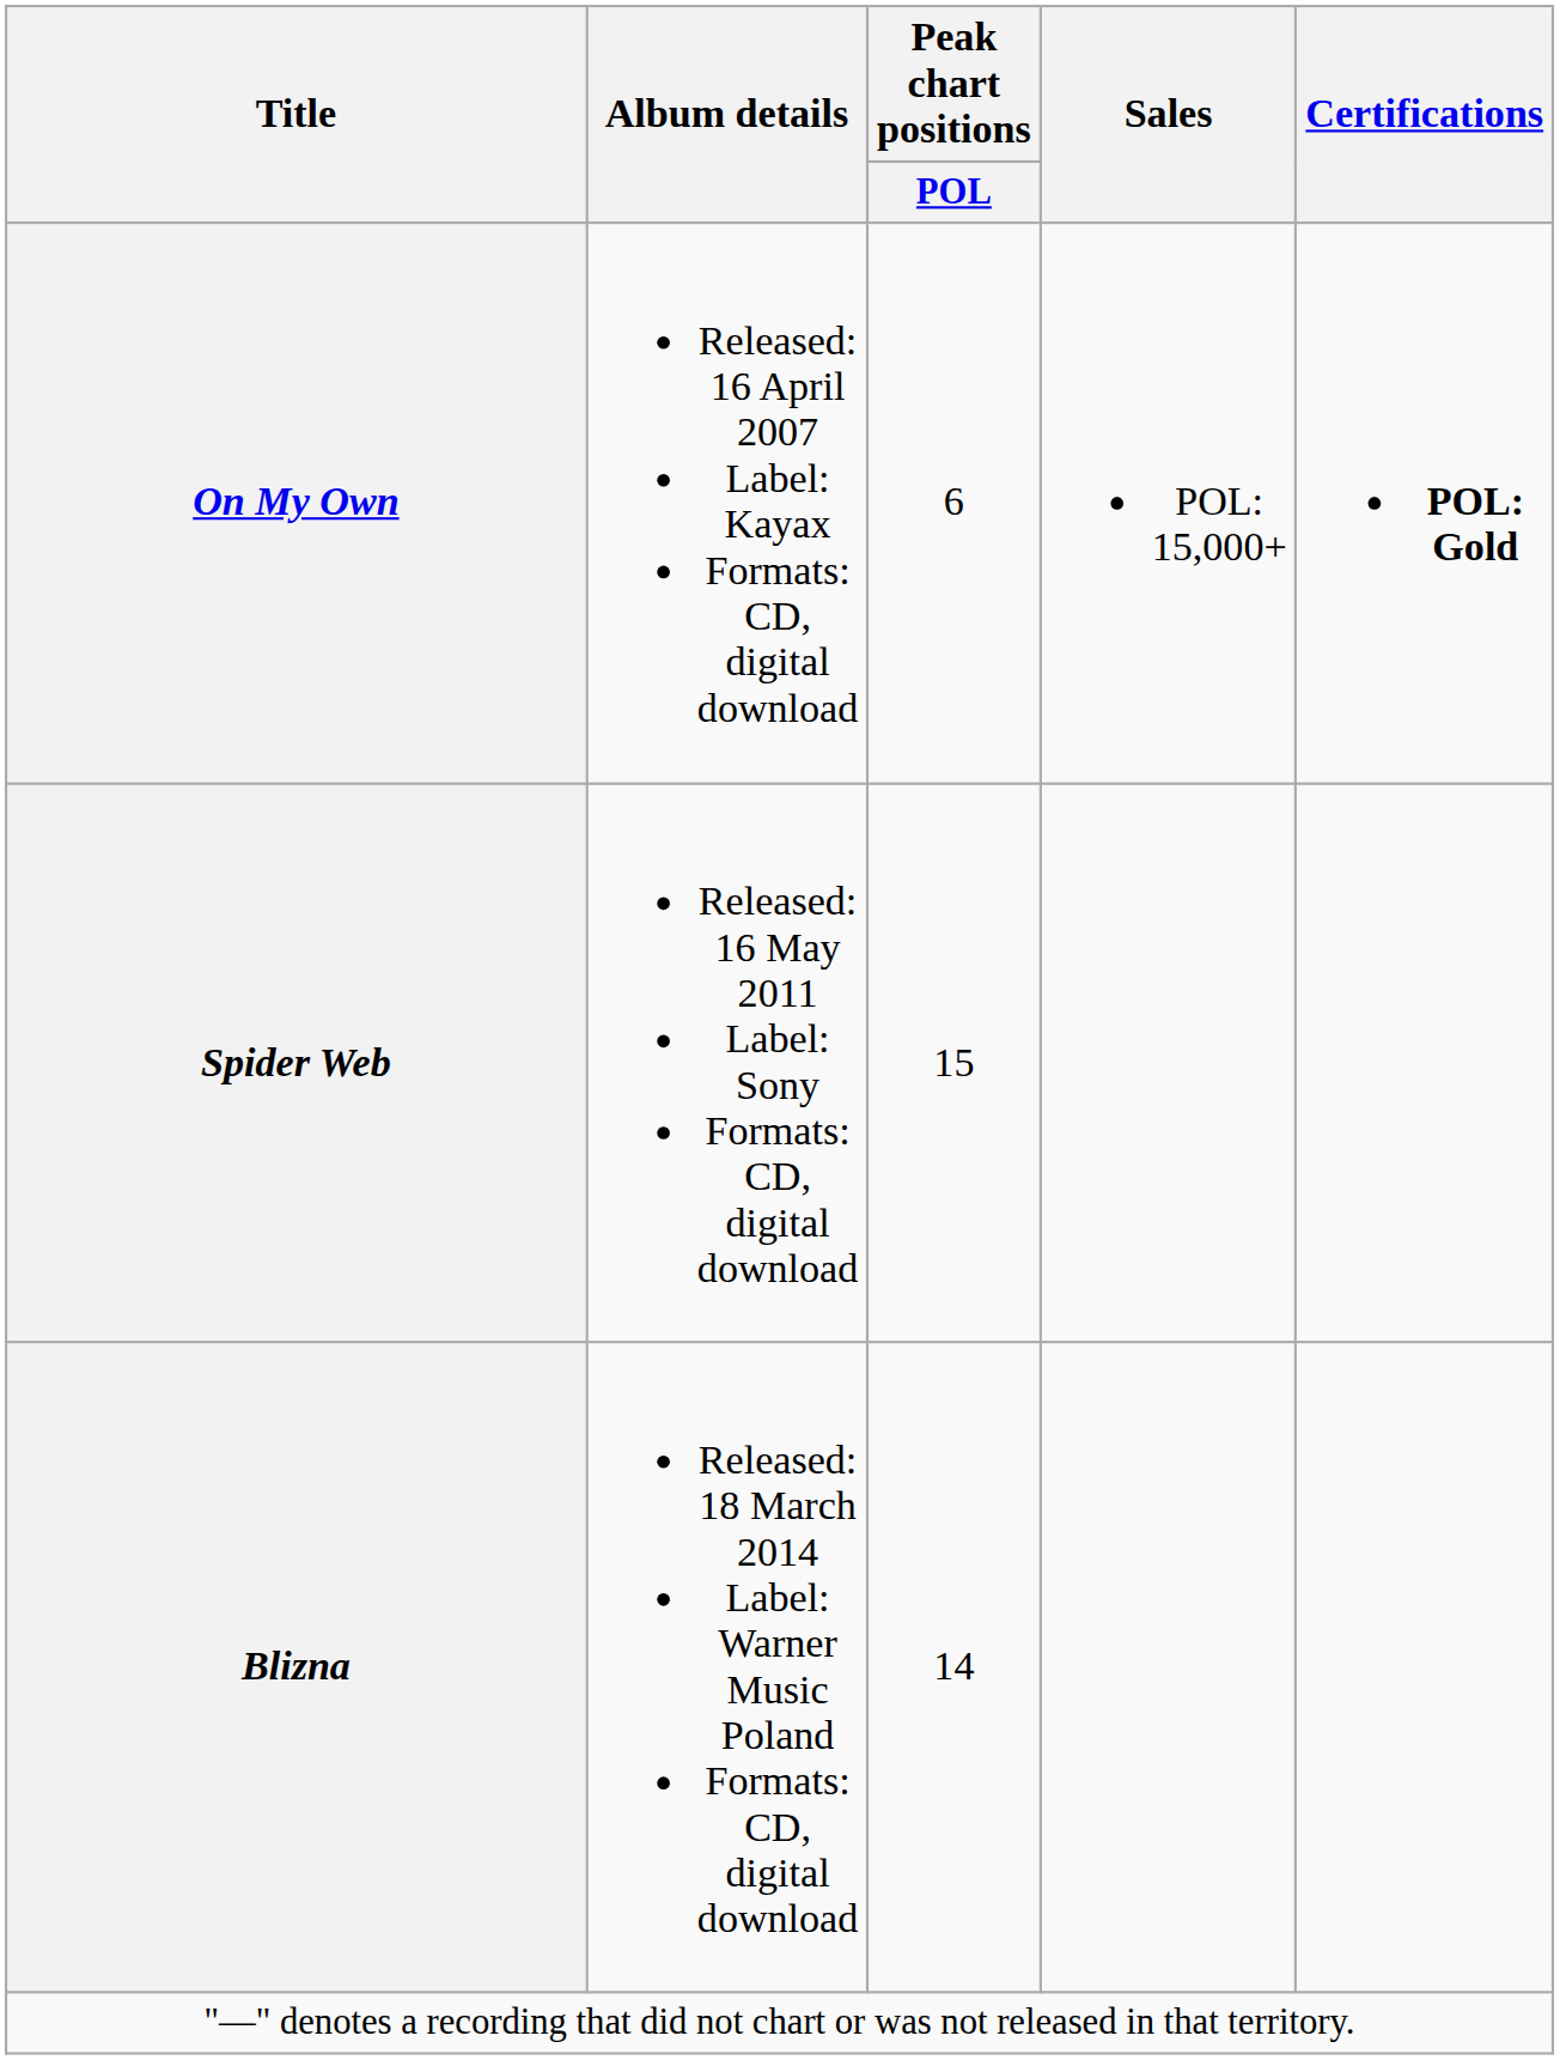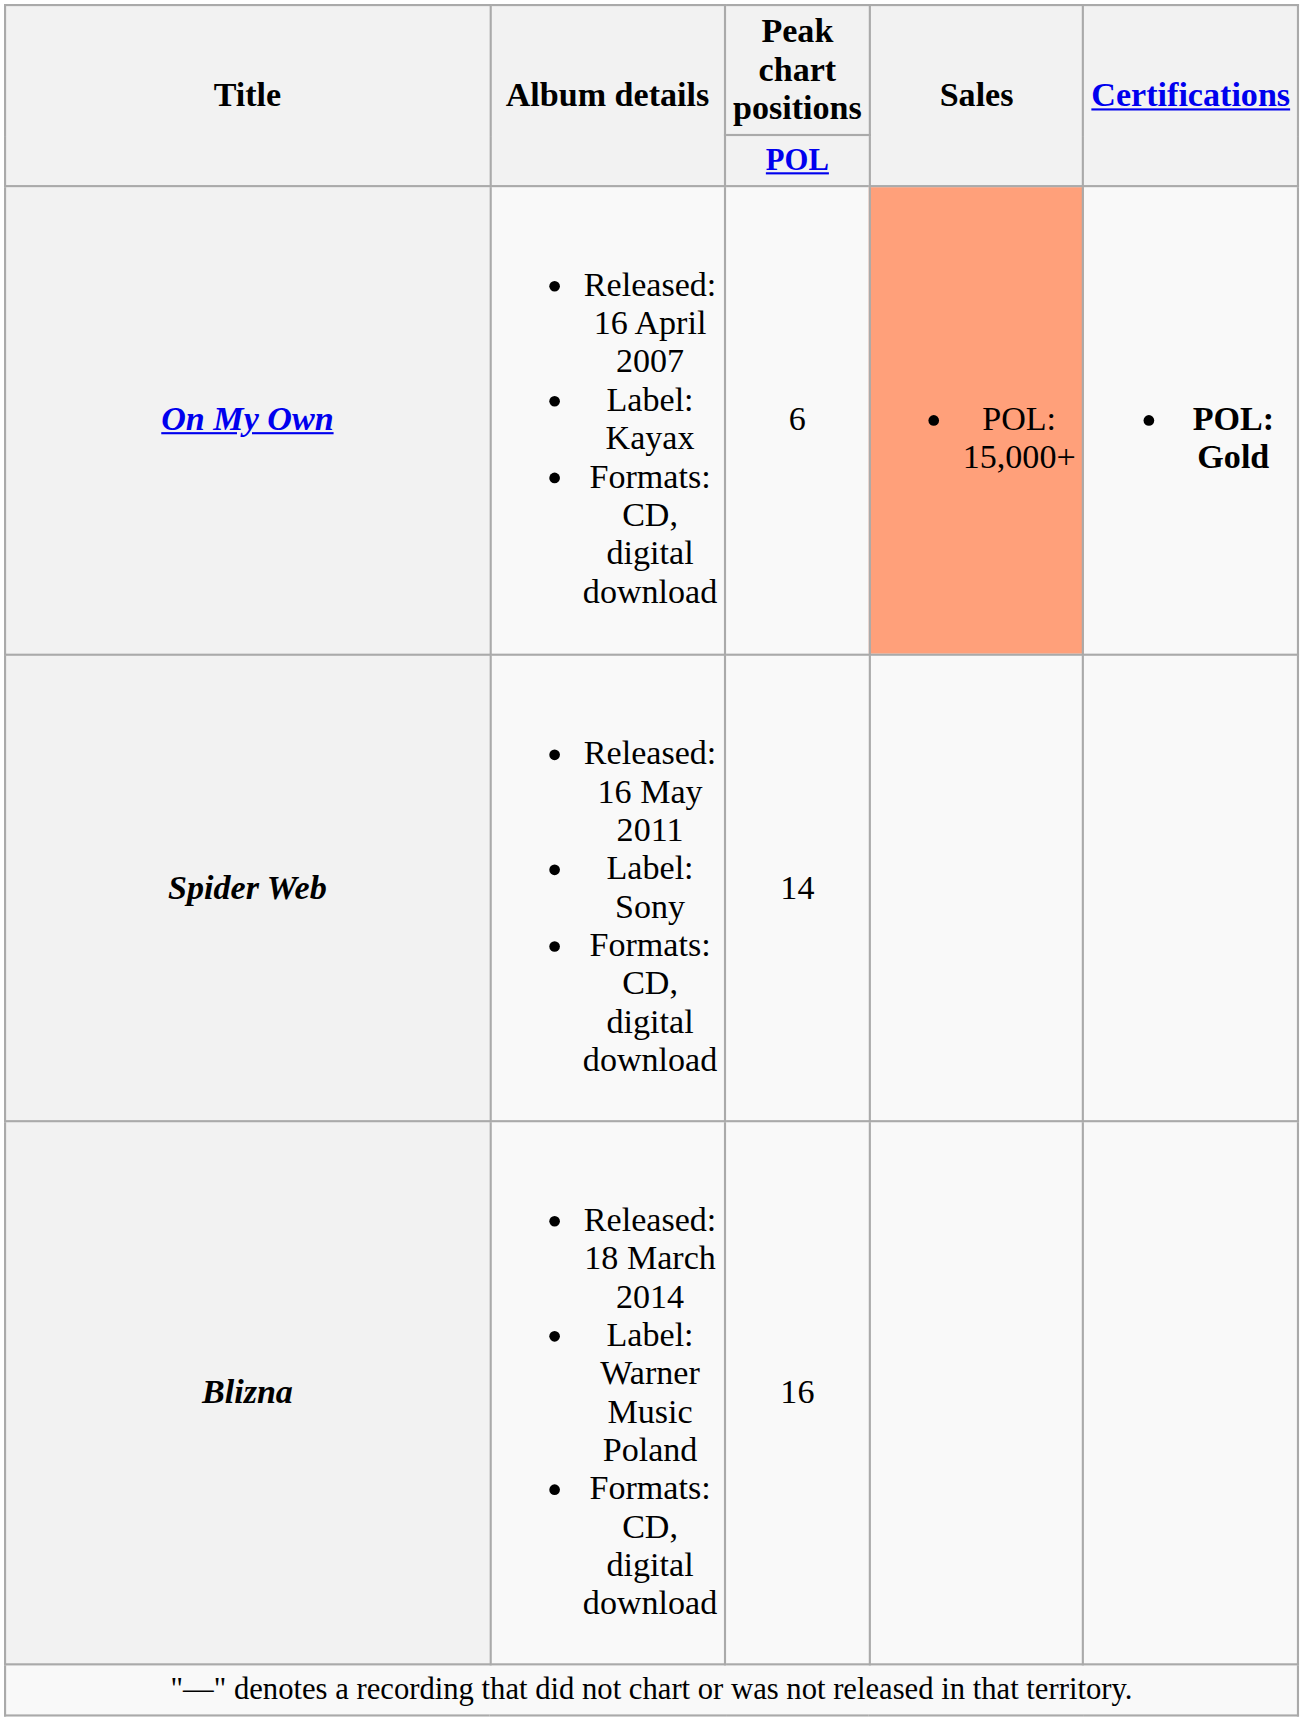 <table class="wikitable plainrowheaders" style="text-align:center">
 <tr>
 <th scope="col" rowspan="2" style="width:15em;">Title</th>
 <th scope="col" rowspan="2">Album details</th>
 <th scope="col" colspan="1">Peak chart positions</th>
 <th scope="col" rowspan="2">Sales</th>
 <th scope="col" rowspan="2"><a href='#'>Certifications</a></th>
 </tr>
 <tr>
 <th scope="col" style="width:3em;font-size:90%;"><a href='#'>POL</a><br></th>
 </tr>
 <tr>
 <th scope="row"><em><a href='#'>On My Own</a></em></th>
 <td><br><ul><li>Released: 16 April 2007</li><li>Label: Kayax</li><li>Formats: CD, digital download</li></ul></td>
 <td>6</td>
-<td><br><ul><li>POL: 15,000+</li></ul></td>
+<td style="background: lightsalmon;"><br><ul><li>POL: 15,000+</li></ul></td>
 <td><strong><br><ul><li>POL: Gold</li></ul></strong></td>
 </tr>
 <tr>
 <th scope="row"><em>Spider Web</em></th>
 <td><br><ul><li>Released: 16 May 2011</li><li>Label: Sony</li><li>Formats: CD, digital download</li></ul></td>
-<td>15</td>
+<td>14</td>
 <td></td>
 <td></td>
 </tr>
 <tr>
 <th scope="row"><em>Blizna</em></th>
 <td><br><ul><li>Released: 18 March 2014</li><li>Label: Warner Music Poland</li><li>Formats: CD, digital download</li></ul></td>
-<td>14</td>
+<td>16</td>
 <td></td>
 <td></td>
 </tr>
 <tr>
 <td colspan="20" style="font-size:90%">"—" denotes a recording that did not chart or was not released in that territory.</td>
 </tr>
 </table>
